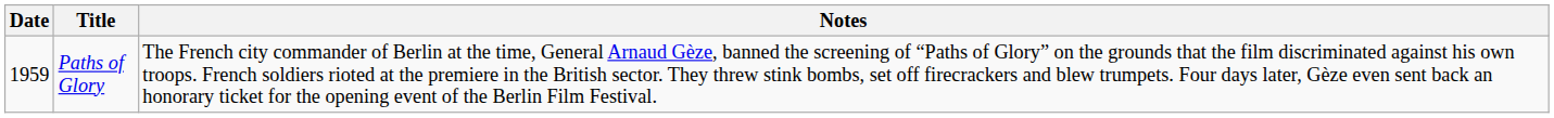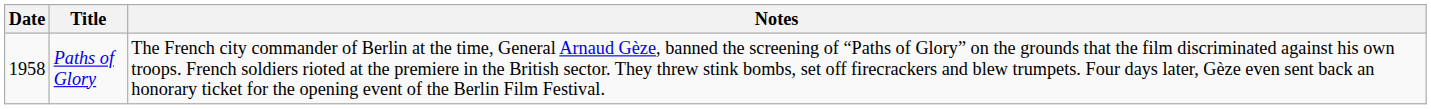 <table class="wikitable sortable">
 <tr>
 <th>Date</th>
 <th>Title</th>
 <th>Notes</th>
 </tr>
 <tr>
-<td>1959</td>
+<td>1958</td>
 <td><em><a href='#'>Paths of Glory</a></em></td>
 <td>The French city commander of Berlin at the time, General <a href='#'>Arnaud Gèze</a>, banned the screening of “Paths of Glory” on the grounds that the film discriminated against his own troops. French soldiers rioted at the premiere in the British sector. They threw stink bombs, set off firecrackers and blew trumpets. Four days later, Gèze even sent back an honorary ticket for the opening event of the Berlin Film Festival.</td>
 </tr>
 </table>
